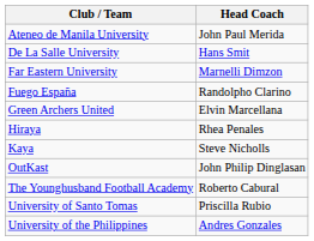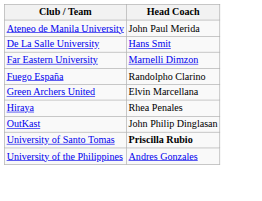 <table class="wikitable sortable">
 <tr>
 <th>Club / Team</th>
 <th>Head Coach</th>
 </tr>
 <tr>
 <td><a href='#'>Ateneo de Manila University</a></td>
 <td> John Paul Merida</td>
 </tr>
 <tr>
 <td><a href='#'>De La Salle University</a></td>
 <td> <a href='#'>Hans Smit</a></td>
 </tr>
 <tr>
 <td><a href='#'>Far Eastern University</a></td>
 <td> <a href='#'>Marnelli Dimzon</a></td>
 </tr>
 <tr>
 <td><a href='#'>Fuego España</a></td>
 <td> Randolpho Clarino</td>
 </tr>
 <tr>
 <td><a href='#'>Green Archers United</a></td>
 <td> Elvin Marcellana</td>
 </tr>
 <tr>
 <td><a href='#'>Hiraya</a></td>
 <td> Rhea Penales</td>
 </tr>
 <tr>
-<td><a href='#'>Kaya</a></td>
-<td> Steve Nicholls</td>
-</tr>
-<tr>
 <td><a href='#'>OutKast</a></td>
 <td> John Philip Dinglasan</td>
 </tr>
 <tr>
-<td><a href='#'>The Younghusband Football Academy</a></td>
-<td> Roberto Cabural</td>
-</tr>
-<tr>
 <td><a href='#'>University of Santo Tomas</a></td>
-<td> Priscilla Rubio</td>
+<td><strong> Priscilla Rubio</strong></td>
 </tr>
 <tr>
 <td><a href='#'>University of the Philippines</a></td>
 <td> <a href='#'>Andres Gonzales</a></td>
 </tr>
 </table>
